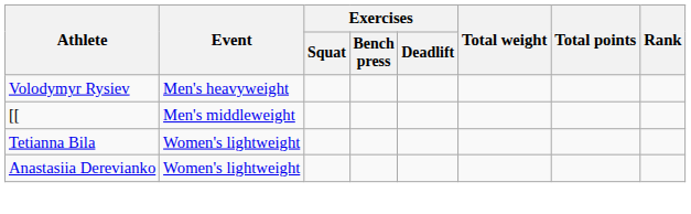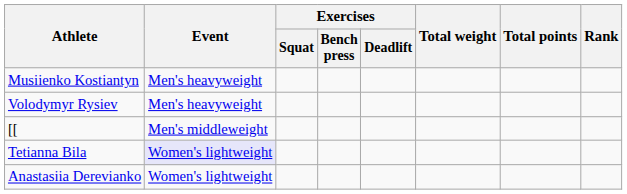 <table class=wikitable style="font-size:90%">
 <tr>
 <th rowspan="2">Athlete</th>
 <th rowspan="2">Event</th>
 <th colspan="3">Exercises</th>
 <th rowspan="2">Total weight</th>
 <th rowspan="2">Total points</th>
 <th rowspan="2">Rank</th>
 </tr>
 <tr style="font-size:95%">
 <th>Squat</th>
 <th>Bench<br>press</th>
 <th>Deadlift</th>
+</tr>
+<tr align=center>
+<td align=left><a href='#'>Musiienko Kostiantyn</a></td>
+<td align=left><a href='#'>Men's heavyweight</a></td>
+<td></td>
+<td></td>
+<td></td>
+<td></td>
+<td></td>
+<td></td>
 </tr>
 <tr align=center>
 <td align=left><a href='#'>Volodymyr Rysiev</a></td>
 <td align=left><a href='#'>Men's heavyweight</a></td>
 <td></td>
 <td></td>
 <td></td>
 <td></td>
 <td></td>
 <td></td>
 </tr>
 <tr align=center>
 <td align=left>[[</td>
 <td align=left><a href='#'>Men's middleweight</a></td>
 <td></td>
 <td></td>
 <td></td>
 <td></td>
 <td></td>
 <td></td>
 </tr>
 <tr align=center>
 <td align=left><a href='#'>Tetianna Bila</a></td>
-<td align=left><a href='#'>Women's lightweight</a></td>
+<td align=left style="background: lavender;"><a href='#'>Women's lightweight</a></td>
 <td></td>
 <td></td>
 <td></td>
 <td></td>
 <td></td>
 <td></td>
 </tr>
 <tr align=center>
 <td align=left><a href='#'>Anastasiia Derevianko</a></td>
 <td align=left><a href='#'>Women's lightweight</a></td>
 <td></td>
 <td></td>
 <td></td>
 <td></td>
 <td></td>
 <td></td>
 </tr>
 </table>
